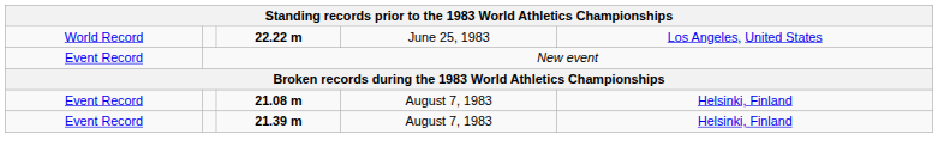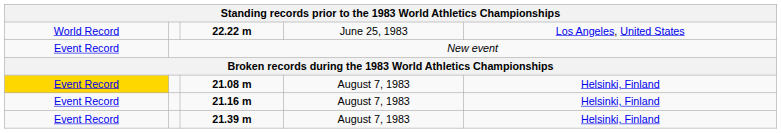 <table class="wikitable" style=" text-align:center; font-size:110%;" width="80%">
 <tr>
 <th colspan="5">Standing records prior to the 1983 World Athletics Championships</th>
 </tr>
 <tr>
 <td><a href='#'>World Record</a></td>
 <td></td>
 <td><strong>22.22 m </strong></td>
 <td>June 25, 1983</td>
 <td> <a href='#'>Los Angeles</a>, <a href='#'>United States</a></td>
 </tr>
 <tr>
 <td><a href='#'>Event Record</a></td>
 <td colspan="4"><em>New event</em></td>
 </tr>
 <tr>
 <th colspan="5">Broken records during the 1983 World Athletics Championships</th>
 </tr>
 <tr>
+<td style="background: gold;"><a href='#'>Event Record</a></td>
+<td></td>
+<td><strong>21.08 m </strong></td>
+<td>August 7, 1983</td>
+<td> <a href='#'>Helsinki, Finland</a></td>
+</tr>
+<tr>
 <td><a href='#'>Event Record</a></td>
 <td></td>
-<td><strong>21.08 m </strong></td>
+<td><strong>21.16 m </strong></td>
 <td>August 7, 1983</td>
 <td> <a href='#'>Helsinki, Finland</a></td>
 </tr>
 <tr>
 <td><a href='#'>Event Record</a></td>
 <td></td>
 <td><strong>21.39 m </strong></td>
 <td>August 7, 1983</td>
 <td> <a href='#'>Helsinki, Finland</a></td>
 </tr>
 </table>
